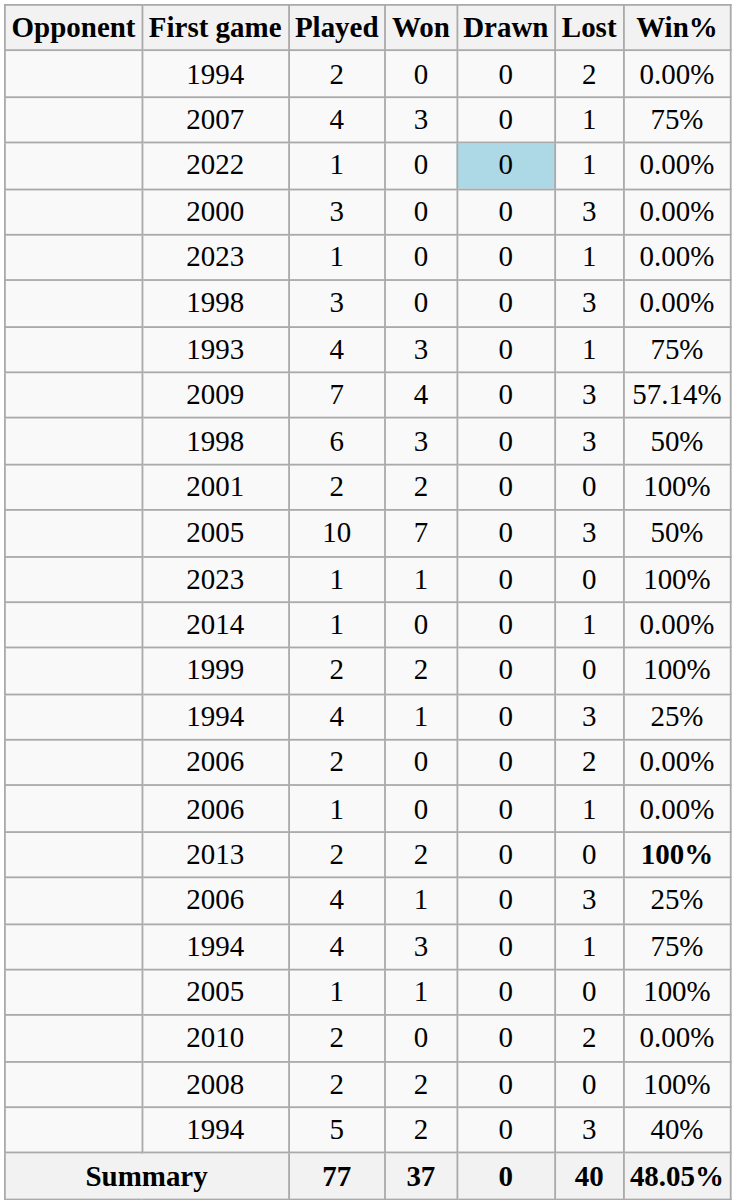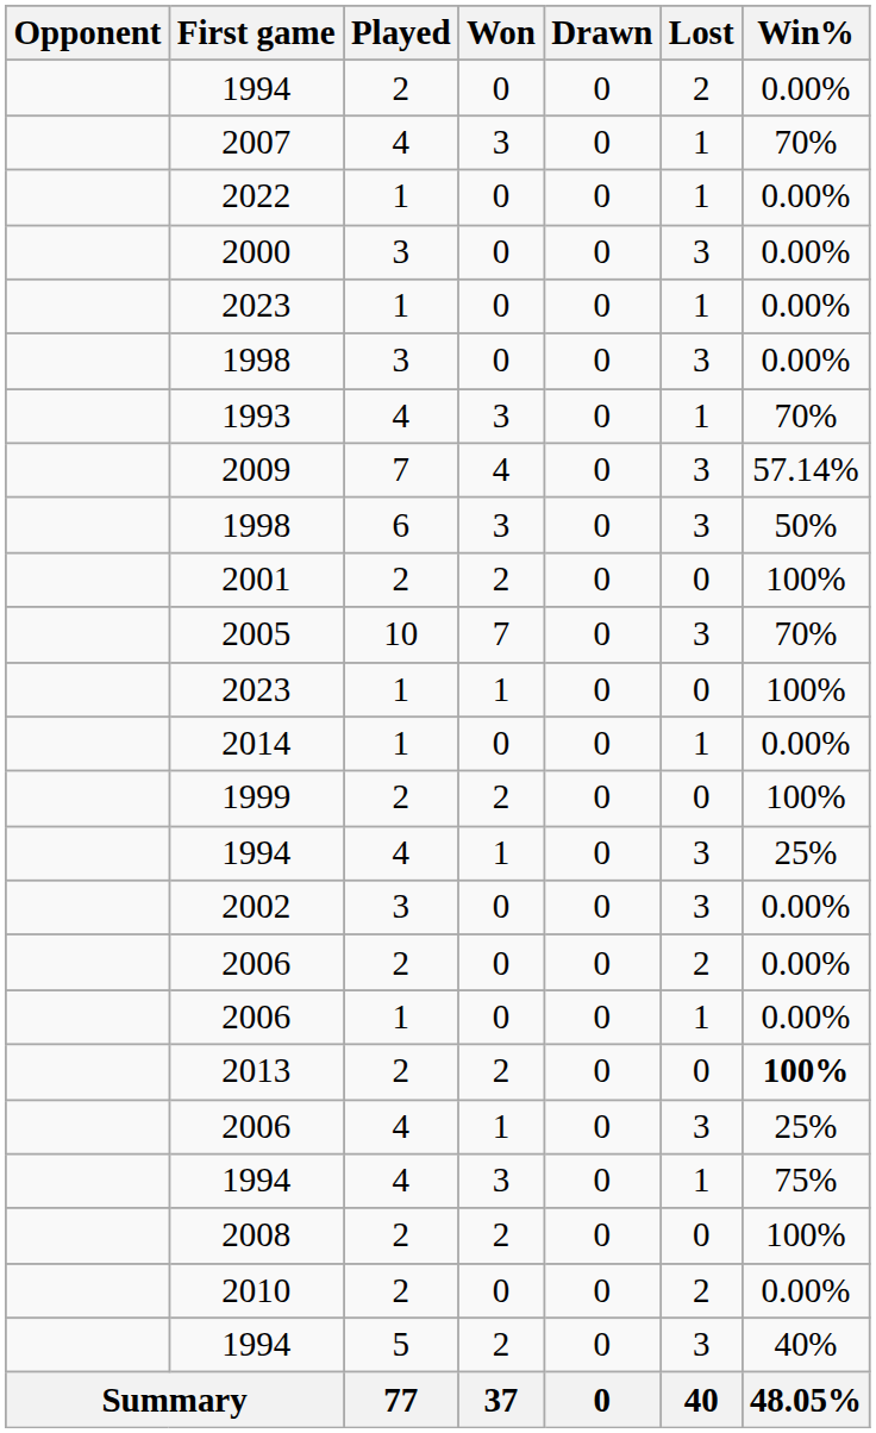 <table class="wikitable sortable" style="text-align: center;">
 <tr>
 <th>Opponent</th>
 <th>First game</th>
 <th>Played</th>
 <th>Won</th>
 <th>Drawn</th>
 <th>Lost</th>
 <th>Win%</th>
 </tr>
 <tr>
 <td style="text-align: left;"></td>
 <td>1994</td>
 <td>2</td>
 <td>0</td>
 <td>0</td>
 <td>2</td>
 <td>0.00%</td>
 </tr>
 <tr>
 <td style="text-align: left;"></td>
 <td>2007</td>
 <td>4</td>
 <td>3</td>
 <td>0</td>
 <td>1</td>
-<td>75%</td>
+<td>70%</td>
 </tr>
 <tr>
 <td style="text-align: left;"></td>
 <td>2022</td>
 <td>1</td>
 <td>0</td>
-<td style="background: lightblue;">0</td>
+<td>0</td>
 <td>1</td>
 <td>0.00%</td>
 </tr>
 <tr>
 <td style="text-align: left;"></td>
 <td>2000</td>
 <td>3</td>
 <td>0</td>
 <td>0</td>
 <td>3</td>
 <td>0.00%</td>
 </tr>
 <tr>
 <td style="text-align: left;"></td>
 <td>2023</td>
 <td>1</td>
 <td>0</td>
 <td>0</td>
 <td>1</td>
 <td>0.00%</td>
 </tr>
 <tr>
 <td style="text-align: left;"></td>
 <td>1998</td>
 <td>3</td>
 <td>0</td>
 <td>0</td>
 <td>3</td>
 <td>0.00%</td>
 </tr>
 <tr>
 <td style="text-align: left;"></td>
 <td>1993</td>
 <td>4</td>
 <td>3</td>
 <td>0</td>
 <td>1</td>
-<td>75%</td>
+<td>70%</td>
 </tr>
 <tr>
 <td style="text-align: left;"></td>
 <td>2009</td>
 <td>7</td>
 <td>4</td>
 <td>0</td>
 <td>3</td>
 <td>57.14%</td>
 </tr>
 <tr>
 <td style="text-align: left;"></td>
 <td>1998</td>
 <td>6</td>
 <td>3</td>
 <td>0</td>
 <td>3</td>
 <td>50%</td>
 </tr>
 <tr>
 <td style="text-align: left;"></td>
 <td>2001</td>
 <td>2</td>
 <td>2</td>
 <td>0</td>
 <td>0</td>
 <td>100%</td>
 </tr>
 <tr>
 <td style="text-align: left;"></td>
 <td>2005</td>
 <td>10</td>
 <td>7</td>
 <td>0</td>
 <td>3</td>
-<td>50%</td>
+<td>70%</td>
 </tr>
 <tr>
 <td style="text-align: left;"></td>
 <td>2023</td>
 <td>1</td>
 <td>1</td>
 <td>0</td>
 <td>0</td>
 <td>100%</td>
 </tr>
 <tr>
 <td></td>
 <td>2014</td>
 <td>1</td>
 <td>0</td>
 <td>0</td>
 <td>1</td>
 <td>0.00%</td>
 </tr>
 <tr>
 <td style="text-align: left;"></td>
 <td>1999</td>
 <td>2</td>
 <td>2</td>
 <td>0</td>
 <td>0</td>
 <td>100%</td>
 </tr>
 <tr>
 <td style="text-align: left;"></td>
 <td>1994</td>
 <td>4</td>
 <td>1</td>
 <td>0</td>
 <td>3</td>
 <td>25%</td>
+</tr>
+<tr>
+<td style="text-align: left;"></td>
+<td>2002</td>
+<td>3</td>
+<td>0</td>
+<td>0</td>
+<td>3</td>
+<td>0.00%</td>
 </tr>
 <tr>
 <td style="text-align: left;"></td>
 <td>2006</td>
 <td>2</td>
 <td>0</td>
 <td>0</td>
 <td>2</td>
 <td>0.00%</td>
 </tr>
 <tr>
 <td style="text-align: left;"></td>
 <td>2006</td>
 <td>1</td>
 <td>0</td>
 <td>0</td>
 <td>1</td>
 <td>0.00%</td>
 </tr>
 <tr>
 <td style="text-align: left;"></td>
 <td>2013</td>
 <td>2</td>
 <td>2</td>
 <td>0</td>
 <td>0</td>
 <td><strong>100%</strong></td>
 </tr>
 <tr>
 <td style="text-align: left;"></td>
 <td>2006</td>
 <td>4</td>
 <td>1</td>
 <td>0</td>
 <td>3</td>
 <td>25%</td>
 </tr>
 <tr>
 <td style="text-align: left;"></td>
 <td>1994</td>
 <td>4</td>
 <td>3</td>
 <td>0</td>
 <td>1</td>
 <td>75%</td>
 </tr>
 <tr>
 <td style="text-align: left;"></td>
-<td>2005</td>
-<td>1</td>
-<td>1</td>
+<td>2008</td>
+<td>2</td>
+<td>2</td>
 <td>0</td>
 <td>0</td>
 <td>100%</td>
 </tr>
 <tr>
 <td style="text-align: left;"></td>
 <td>2010</td>
 <td>2</td>
 <td>0</td>
 <td>0</td>
 <td>2</td>
 <td>0.00%</td>
-</tr>
-<tr>
-<td style="text-align: left;"></td>
-<td>2008</td>
-<td>2</td>
-<td>2</td>
-<td>0</td>
-<td>0</td>
-<td>100%</td>
 </tr>
 <tr>
 <td style="text-align: left;"></td>
 <td>1994</td>
 <td>5</td>
 <td>2</td>
 <td>0</td>
 <td>3</td>
 <td>40%</td>
 </tr>
 <tr>
 <th colspan="2">Summary</th>
 <th>77</th>
 <th>37</th>
 <th>0</th>
 <th>40</th>
 <th>48.05%</th>
 </tr>
 </table>
